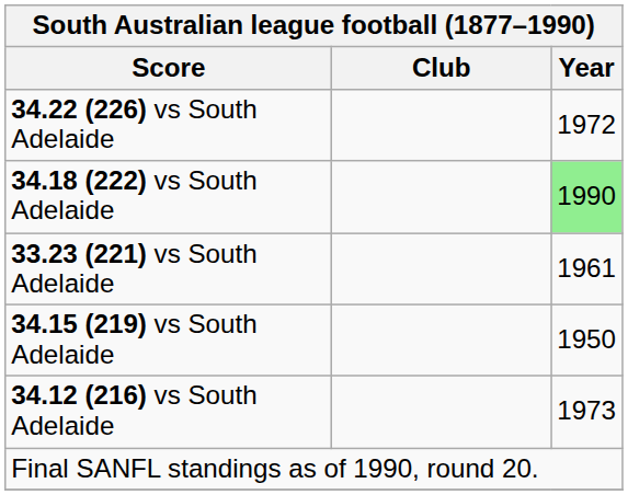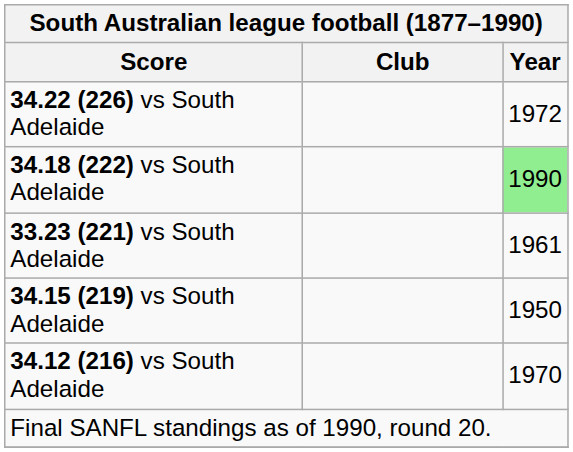 <table class="wikitable">
 <tr>
 <th colspan=3>South Australian league football (1877–1990)</th>
 </tr>
 <tr>
 <th style="width:190px;">Score</th>
 <th style="width:125px;">Club</th>
 <th style="width:35px;">Year</th>
 </tr>
 <tr>
 <td><strong>34.22 (226)</strong> vs South Adelaide</td>
 <td></td>
 <td>1972</td>
 </tr>
 <tr>
 <td><strong>34.18 (222)</strong> vs South Adelaide</td>
 <td></td>
 <td style="background: lightgreen;">1990</td>
 </tr>
 <tr>
 <td><strong>33.23 (221)</strong> vs South Adelaide</td>
 <td></td>
 <td>1961</td>
 </tr>
 <tr>
 <td><strong>34.15 (219)</strong> vs South Adelaide</td>
 <td></td>
 <td>1950</td>
 </tr>
 <tr>
 <td><strong>34.12 (216)</strong> vs South Adelaide</td>
 <td></td>
-<td>1973</td>
+<td>1970</td>
 </tr>
 <tr>
 <td colspan="4">Final SANFL standings as of 1990, round 20.</td>
 </tr>
 <tr>
 </tr>
 </table>
